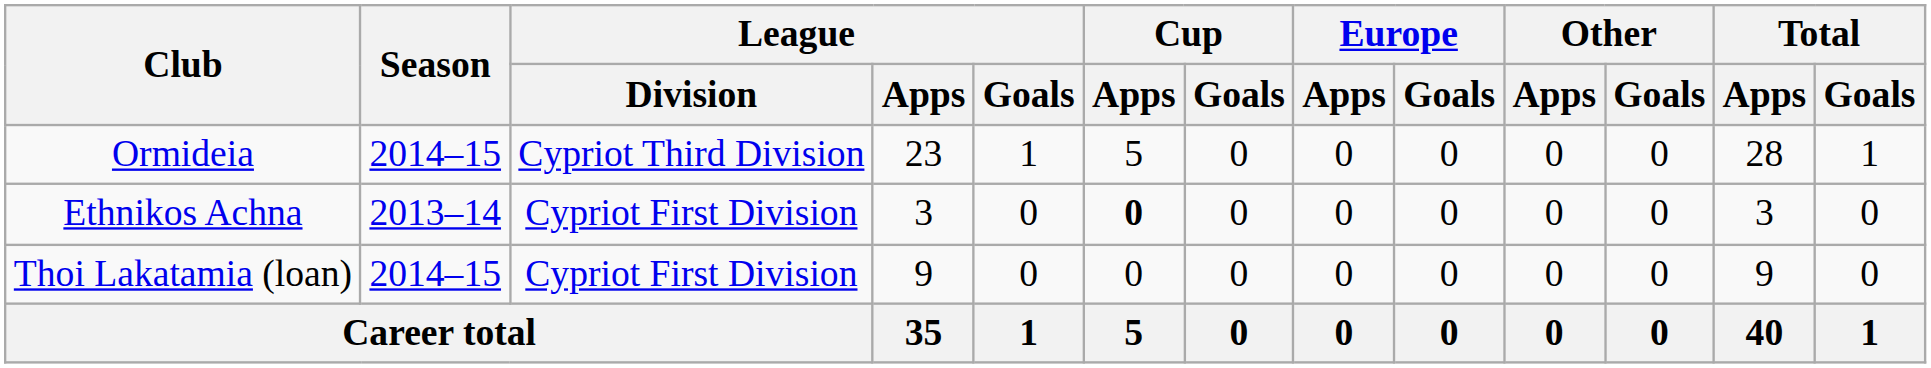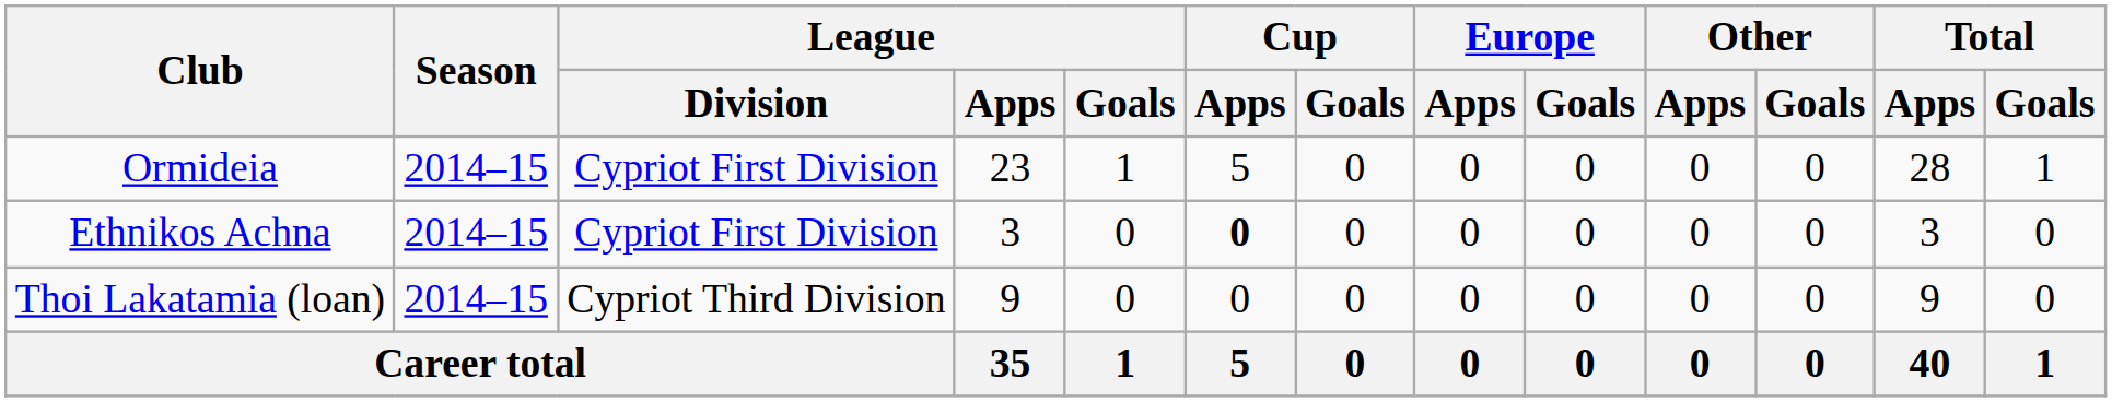 <table class="wikitable" style="text-align:center">
 <tr>
 <th rowspan="2">Club</th>
 <th rowspan="2">Season</th>
 <th colspan="3">League</th>
 <th colspan="2">Cup</th>
 <th colspan="2"><a href='#'>Europe</a></th>
 <th colspan="2">Other</th>
 <th colspan="2">Total</th>
 </tr>
 <tr>
 <th>Division</th>
 <th>Apps</th>
 <th>Goals</th>
 <th>Apps</th>
 <th>Goals</th>
 <th>Apps</th>
 <th>Goals</th>
 <th>Apps</th>
 <th>Goals</th>
 <th>Apps</th>
 <th>Goals</th>
 </tr>
 <tr>
 <td><a href='#'>Ormideia</a></td>
 <td><a href='#'>2014–15</a></td>
-<td><a href='#'>Cypriot Third Division</a></td>
+<td><a href='#'>Cypriot First Division</a></td>
 <td>23</td>
 <td>1</td>
 <td>5</td>
 <td>0</td>
 <td>0</td>
 <td>0</td>
 <td>0</td>
 <td>0</td>
 <td>28</td>
 <td>1</td>
 </tr>
 <tr>
 <td><a href='#'>Ethnikos Achna</a></td>
-<td><a href='#'>2013–14</a></td>
+<td><a href='#'>2014–15</a></td>
 <td><a href='#'>Cypriot First Division</a></td>
 <td>3</td>
 <td>0</td>
 <td><strong>0</strong></td>
 <td>0</td>
 <td>0</td>
 <td>0</td>
 <td>0</td>
 <td>0</td>
 <td>3</td>
 <td>0</td>
 </tr>
 <tr>
 <td><a href='#'>Thoi Lakatamia</a> (loan)</td>
 <td><a href='#'>2014–15</a></td>
-<td><a href='#'>Cypriot First Division</a></td>
+<td>Cypriot Third Division</td>
 <td>9</td>
 <td>0</td>
 <td>0</td>
 <td>0</td>
 <td>0</td>
 <td>0</td>
 <td>0</td>
 <td>0</td>
 <td>9</td>
 <td>0</td>
 </tr>
 <tr>
 <th colspan="3">Career total</th>
 <th>35</th>
 <th>1</th>
 <th>5</th>
 <th>0</th>
 <th>0</th>
 <th>0</th>
 <th>0</th>
 <th>0</th>
 <th>40</th>
 <th>1</th>
 </tr>
 </table>
